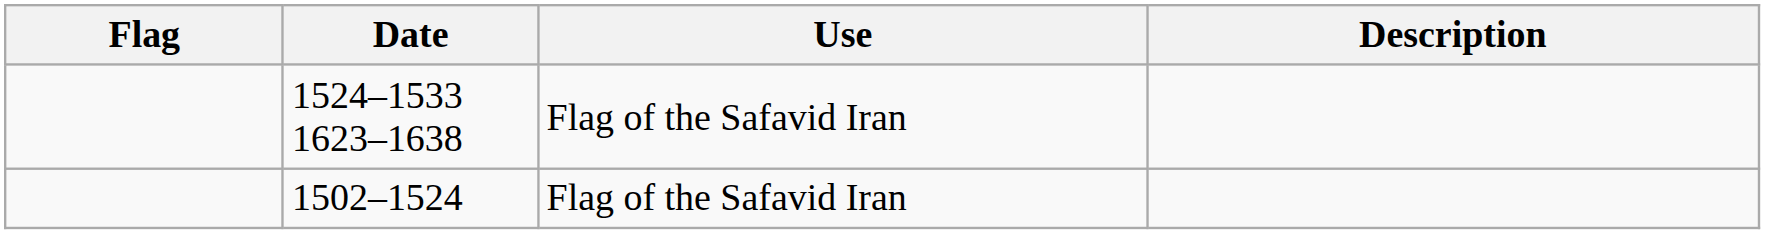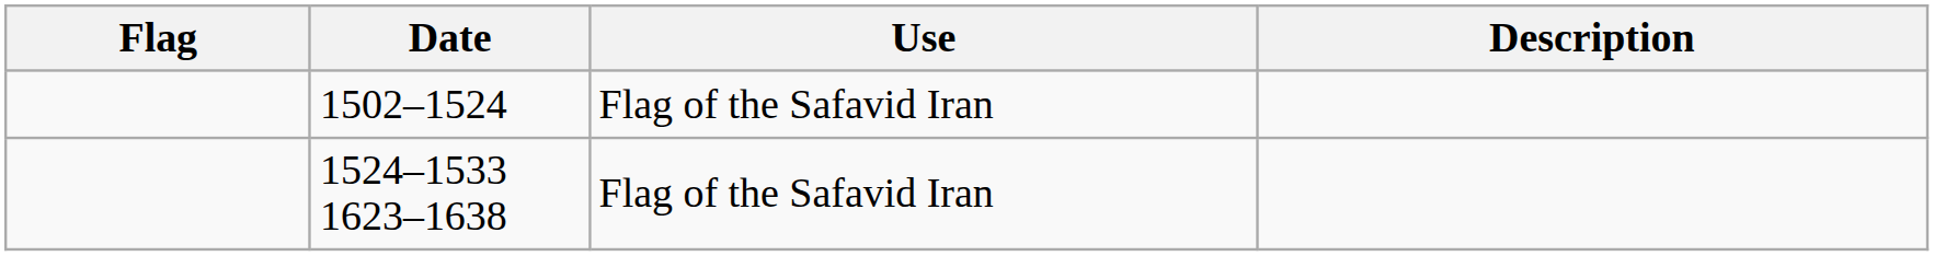 <table class="wikitable">
 <tr>
 <th style="width:110px;">Flag</th>
 <th style="width:100px;">Date</th>
 <th style="width:250px;">Use</th>
 <th style="width:250px;">Description</th>
 </tr>
 <tr>
 <td></td>
-<td>1524–1533<br>1623–1638</td>
+<td>1502–1524</td>
 <td>Flag of the Safavid Iran</td>
 <td></td>
 </tr>
 <tr>
 <td></td>
-<td>1502–1524</td>
+<td>1524–1533<br>1623–1638</td>
 <td>Flag of the Safavid Iran</td>
 <td></td>
 </tr>
 </table>
